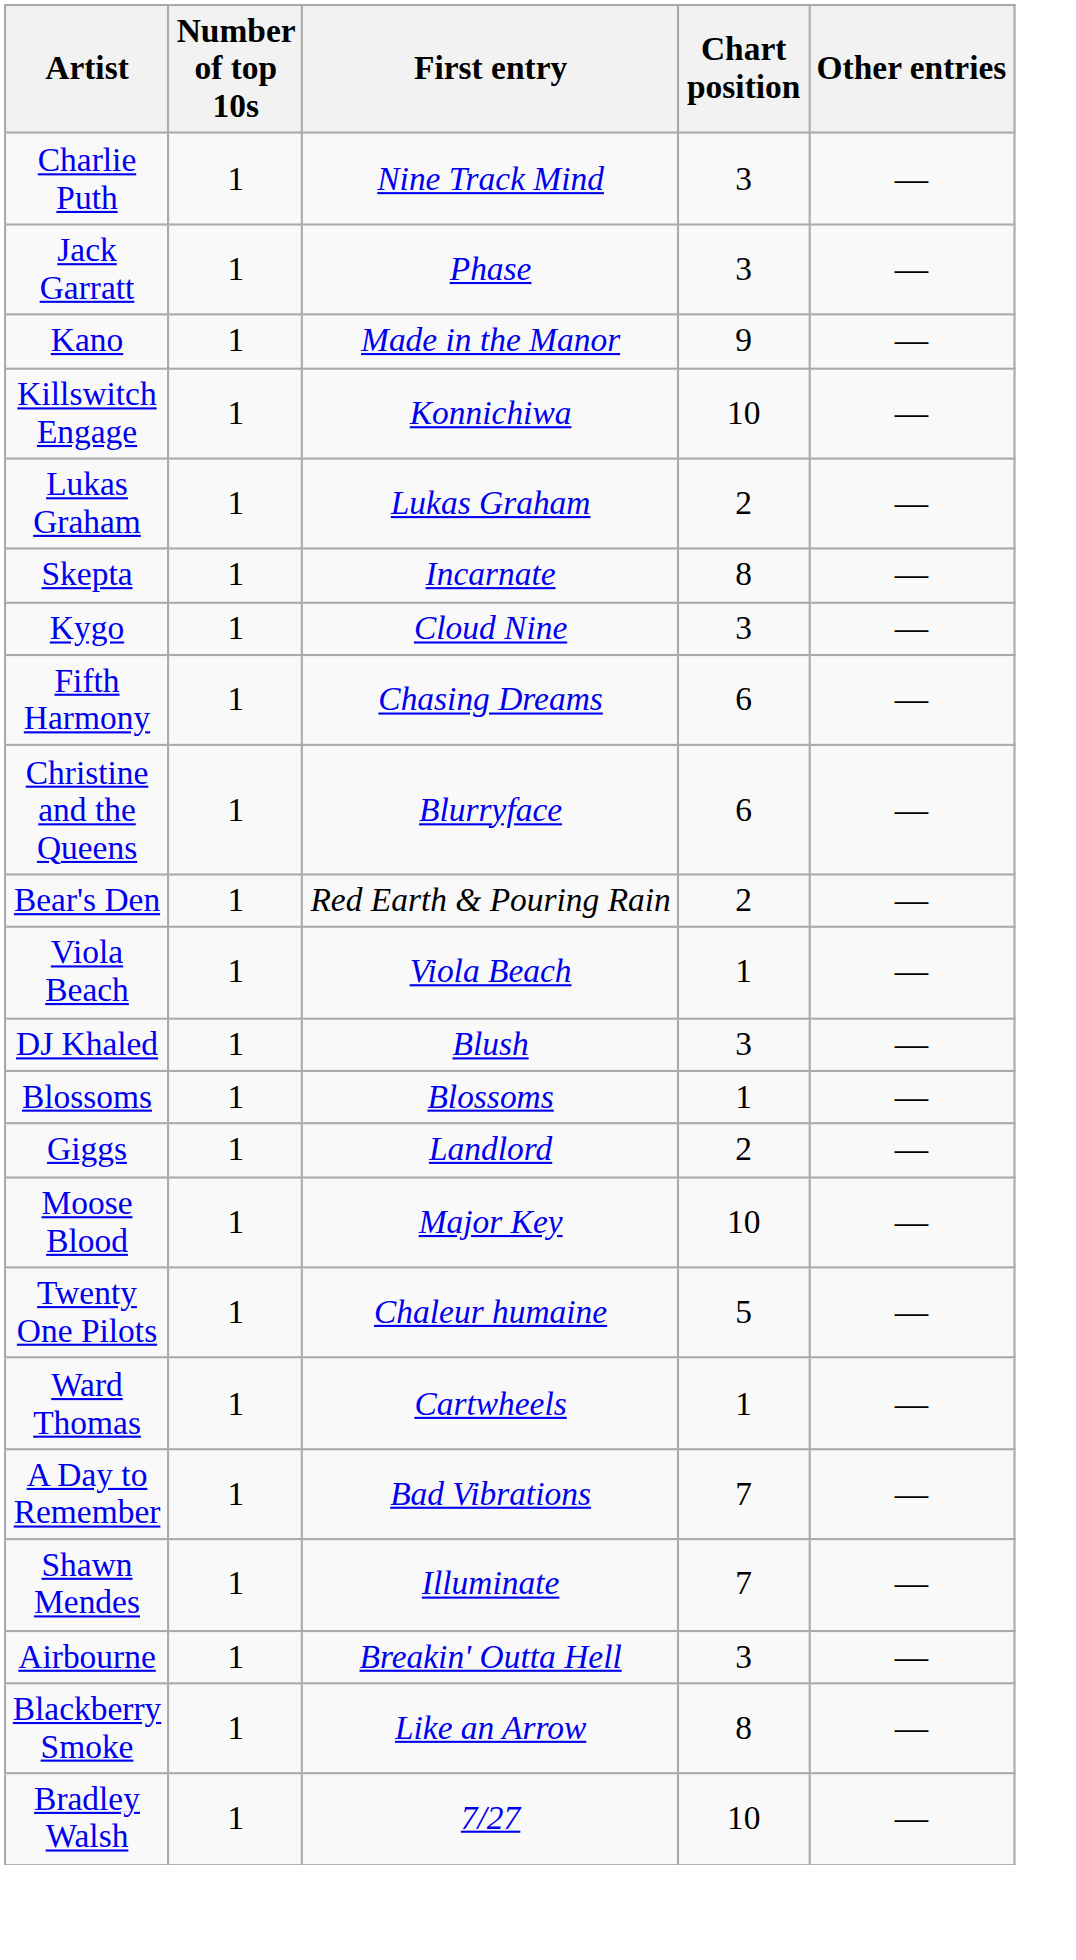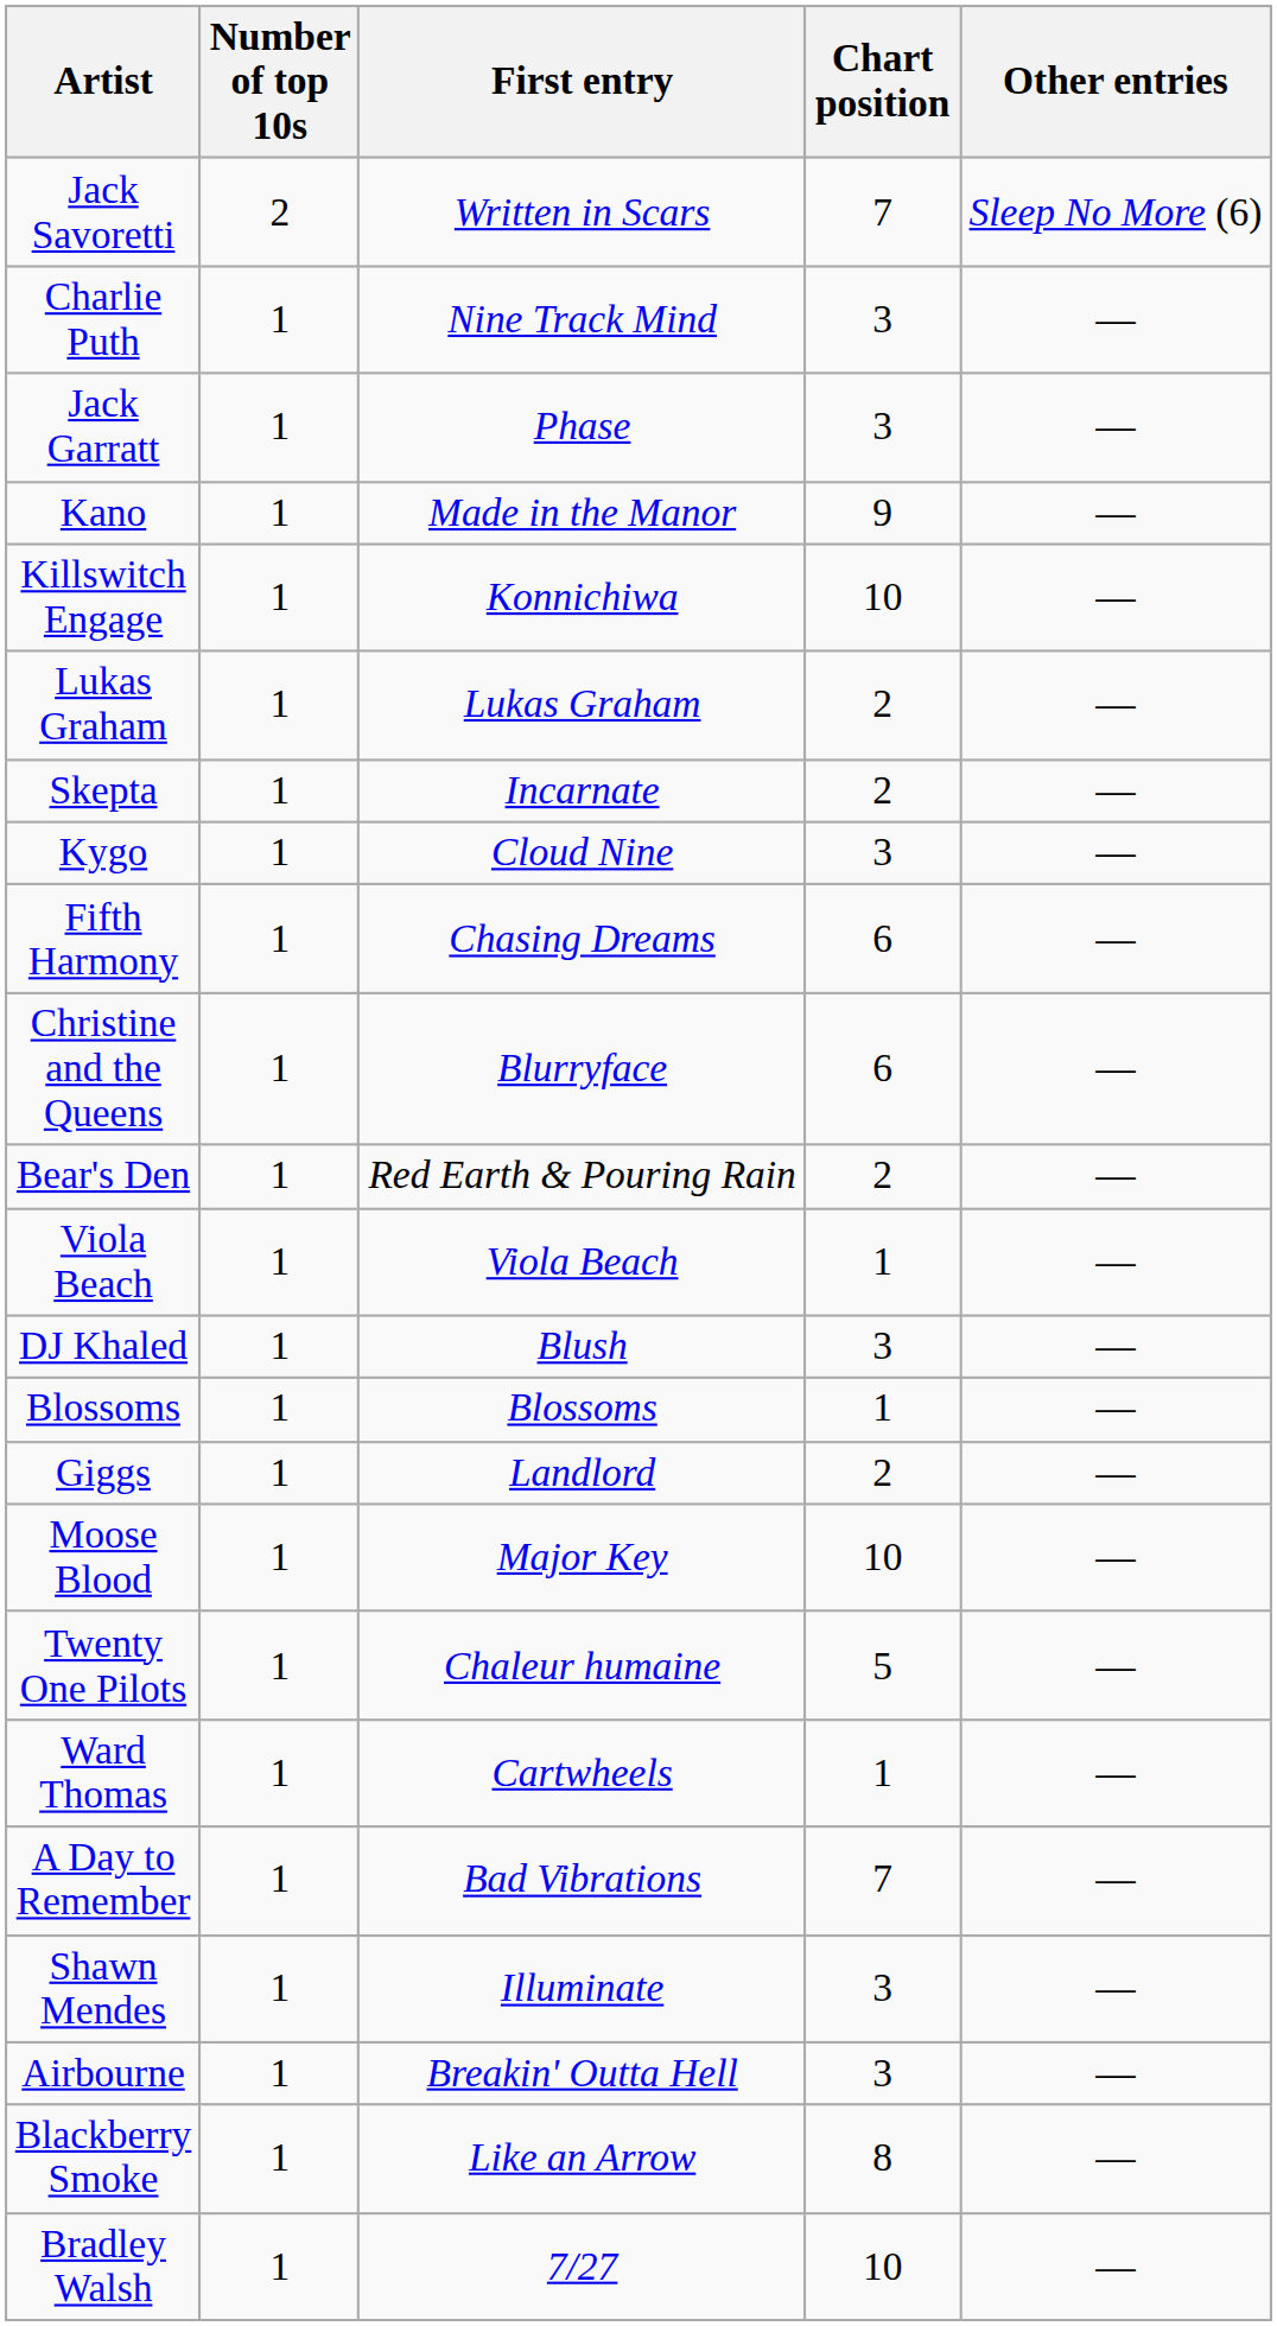 <table class="wikitable sortable mw-collapsible mw-collapsed" style="text-align: center;">
 <tr>
 <th scope="col" style="width:55px;">Artist</th>
 <th scope="col" style="width:55px;" data-sort-type="number">Number of top 10s</th>
 <th scope="col" style="text-align:center;">First entry</th>
 <th scope="col" style="width:55px;" data-sort-type="number">Chart position</th>
 <th scope="col" style="text-align:center;">Other entries</th>
+</tr>
+<tr>
+<td><a href='#'>Jack Savoretti</a></td>
+<td>2</td>
+<td><em><a href='#'>Written in Scars</a></em></td>
+<td>7</td>
+<td><em><a href='#'>Sleep No More</a></em> (6)</td>
 </tr>
 <tr>
 <td><a href='#'>Charlie Puth</a></td>
 <td>1</td>
 <td><em><a href='#'>Nine Track Mind</a></em></td>
 <td>3</td>
 <td>—</td>
 </tr>
 <tr>
 <td><a href='#'>Jack Garratt</a></td>
 <td>1</td>
 <td><em><a href='#'>Phase</a></em></td>
 <td>3</td>
 <td>—</td>
 </tr>
 <tr>
 <td><a href='#'>Kano</a></td>
 <td>1</td>
 <td><em><a href='#'>Made in the Manor</a></em></td>
 <td>9</td>
 <td>—</td>
 </tr>
 <tr>
 <td><a href='#'>Killswitch Engage</a></td>
 <td>1</td>
 <td><em><a href='#'>Konnichiwa</a></em></td>
 <td>10</td>
 <td>—</td>
 </tr>
 <tr>
 <td><a href='#'>Lukas Graham</a></td>
 <td>1</td>
 <td><em><a href='#'>Lukas Graham</a></em></td>
 <td>2</td>
 <td>—</td>
 </tr>
 <tr>
 <td><a href='#'>Skepta</a></td>
 <td>1</td>
 <td><em><a href='#'>Incarnate</a></em></td>
-<td>8</td>
+<td>2</td>
 <td>—</td>
 </tr>
 <tr>
 <td><a href='#'>Kygo</a></td>
 <td>1</td>
 <td><em><a href='#'>Cloud Nine</a></em></td>
 <td>3</td>
 <td>—</td>
 </tr>
 <tr>
 <td><a href='#'>Fifth Harmony</a></td>
 <td>1</td>
 <td><em><a href='#'>Chasing Dreams</a></em></td>
 <td>6</td>
 <td>—</td>
 </tr>
 <tr>
 <td><a href='#'>Christine and the Queens</a></td>
 <td>1</td>
 <td><em><a href='#'>Blurryface</a></em></td>
 <td>6</td>
 <td>—</td>
 </tr>
 <tr>
 <td><a href='#'>Bear's Den</a></td>
 <td>1</td>
 <td><em>Red Earth & Pouring Rain</em></td>
 <td>2</td>
 <td>—</td>
 </tr>
 <tr>
 <td><a href='#'>Viola Beach</a></td>
 <td>1</td>
 <td><em><a href='#'>Viola Beach</a></em></td>
 <td>1</td>
 <td>—</td>
 </tr>
 <tr>
 <td><a href='#'>DJ Khaled</a></td>
 <td>1</td>
 <td><em><a href='#'>Blush</a></em></td>
 <td>3</td>
 <td>—</td>
 </tr>
 <tr>
 <td><a href='#'>Blossoms</a></td>
 <td>1</td>
 <td><em><a href='#'>Blossoms</a></em></td>
 <td>1</td>
 <td>—</td>
 </tr>
 <tr>
 <td><a href='#'>Giggs</a></td>
 <td>1</td>
 <td><em><a href='#'>Landlord</a></em></td>
 <td>2</td>
 <td>—</td>
 </tr>
 <tr>
 <td><a href='#'>Moose Blood</a></td>
 <td>1</td>
 <td><em><a href='#'>Major Key</a></em></td>
 <td>10</td>
 <td>—</td>
 </tr>
 <tr>
 <td><a href='#'>Twenty One Pilots</a></td>
 <td>1</td>
 <td><em><a href='#'>Chaleur humaine</a></em></td>
 <td>5</td>
 <td>—</td>
 </tr>
 <tr>
 <td><a href='#'>Ward Thomas</a></td>
 <td>1</td>
 <td><em><a href='#'>Cartwheels</a></em></td>
 <td>1</td>
 <td>—</td>
 </tr>
 <tr>
 <td><a href='#'>A Day to Remember</a></td>
 <td>1</td>
 <td><em><a href='#'>Bad Vibrations</a></em></td>
 <td>7</td>
 <td>—</td>
 </tr>
 <tr>
 <td><a href='#'>Shawn Mendes</a></td>
 <td>1</td>
 <td><em><a href='#'>Illuminate</a></em></td>
-<td>7</td>
+<td>3</td>
 <td>—</td>
 </tr>
 <tr>
 <td><a href='#'>Airbourne</a></td>
 <td>1</td>
 <td><em><a href='#'>Breakin' Outta Hell</a></em></td>
 <td>3</td>
 <td>—</td>
 </tr>
 <tr>
 <td><a href='#'>Blackberry Smoke</a></td>
 <td>1</td>
 <td><em><a href='#'>Like an Arrow</a></em></td>
 <td>8</td>
 <td>—</td>
 </tr>
 <tr>
 <td><a href='#'>Bradley Walsh</a></td>
 <td>1</td>
 <td><em><a href='#'>7/27</a></em></td>
 <td>10</td>
 <td>—</td>
 </tr>
 </table>
